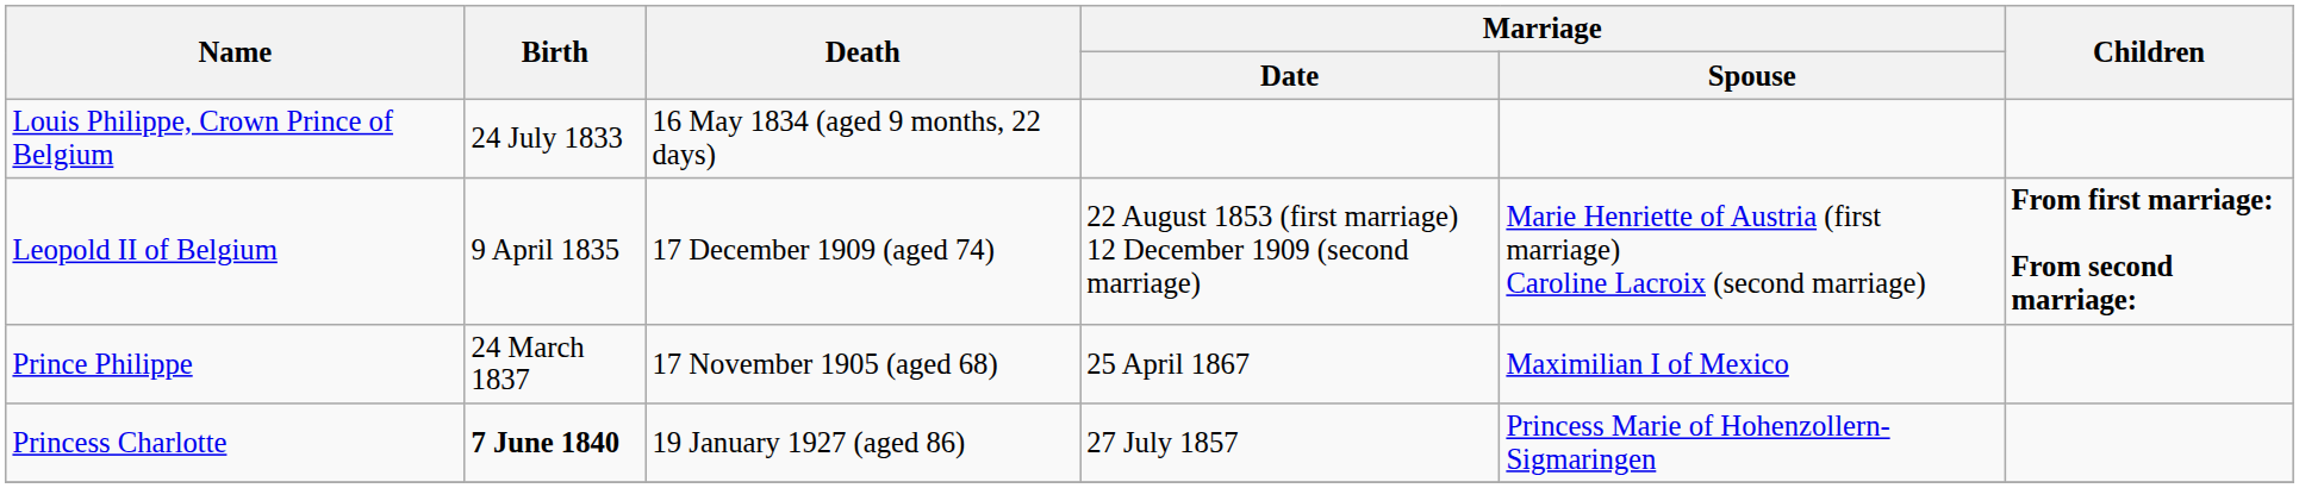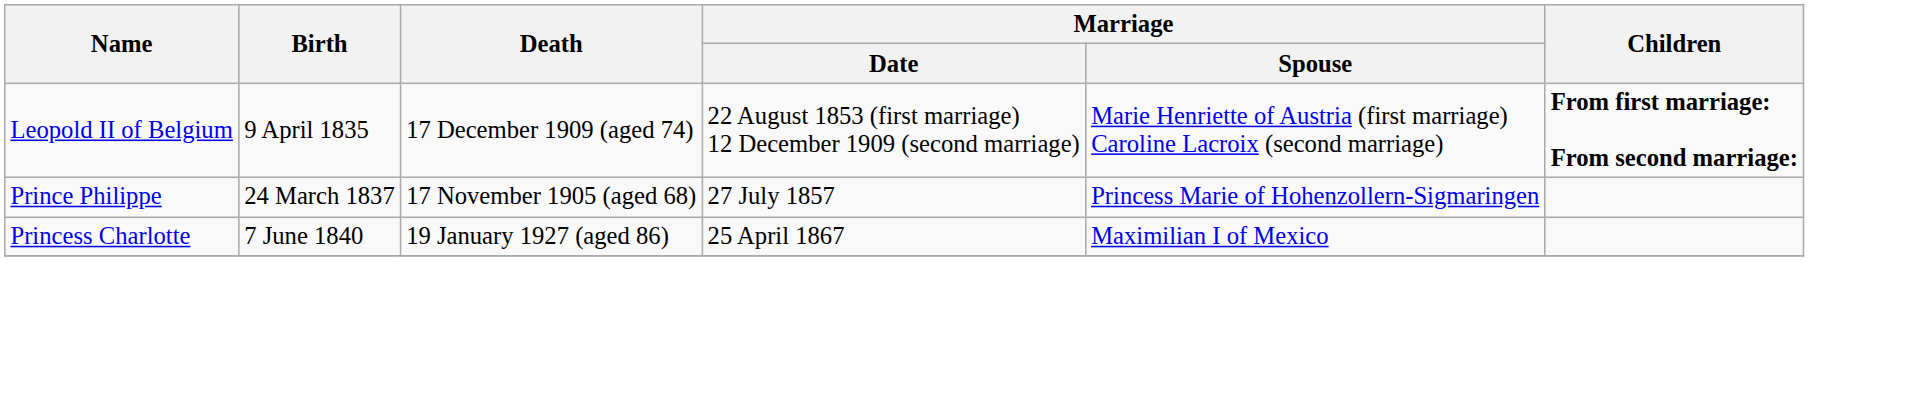 <table class="wikitable plainrowheaders">
 <tr>
 <th rowspan="2" scope="col">Name</th>
 <th rowspan="2" scope="col">Birth</th>
 <th rowspan="2" scope="col">Death</th>
 <th colspan="2" scope="col">Marriage</th>
 <th rowspan="2" scope="col">Children</th>
 </tr>
 <tr>
 <th scope="col">Date</th>
 <th scope="col">Spouse</th>
 </tr>
 <tr>
-<td><a href='#'>Louis Philippe, Crown Prince of Belgium</a></td>
-<td>24 July 1833</td>
-<td>16 May 1834 (aged 9 months, 22 days)</td>
-<td></td>
-<td></td>
-<td></td>
-</tr>
-<tr>
 <td><a href='#'>Leopold II of Belgium</a></td>
 <td>9 April 1835</td>
 <td>17 December 1909 (aged 74)</td>
 <td>22 August 1853 (first marriage)<br>12 December 1909 (second marriage)</td>
 <td><a href='#'>Marie Henriette of Austria</a> (first marriage)<br><a href='#'>Caroline Lacroix</a> (second marriage)</td>
 <td><strong>From first marriage:<br><br>From second marriage:<br></strong></td>
 </tr>
 <tr>
 <td><a href='#'>Prince Philippe</a></td>
 <td>24 March 1837</td>
 <td>17 November 1905 (aged 68)</td>
+<td>27 July 1857</td>
+<td><a href='#'>Princess Marie of Hohenzollern-Sigmaringen</a></td>
+<td></td>
+</tr>
+<tr>
+<td><a href='#'>Princess Charlotte</a></td>
+<td>7 June 1840</td>
+<td>19 January 1927 (aged 86)</td>
 <td>25 April 1867</td>
 <td><a href='#'>Maximilian I of Mexico</a></td>
 <td></td>
 </tr>
 <tr>
-<td><a href='#'>Princess Charlotte</a></td>
-<td><strong>7 June 1840</strong></td>
-<td>19 January 1927 (aged 86)</td>
-<td>27 July 1857</td>
-<td><a href='#'>Princess Marie of Hohenzollern-Sigmaringen</a></td>
-<td></td>
-</tr>
-<tr>
 </tr>
 </table>
